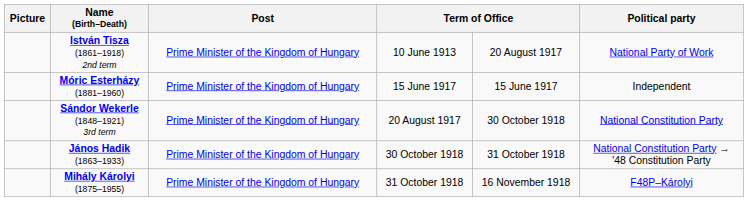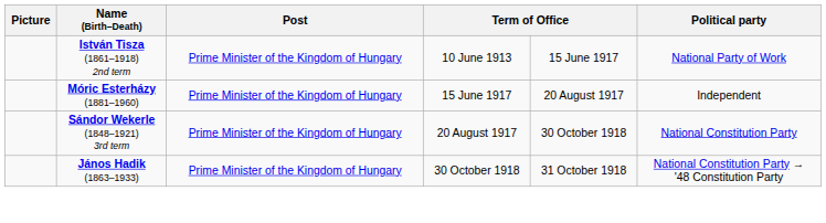 <table class="wikitable" style="width:90%; text-align:center;">
 <tr>
 <th>Picture</th>
 <th>Name<br><small>(Birth–Death)</small></th>
 <th>Post</th>
 <th colspan=2>Term of Office</th>
 <th>Political party</th>
 </tr>
 <tr>
 <td></td>
 <td><strong><a href='#'>István Tisza</a></strong><br><small>(1861–1918)<br><em>2nd term</em></small></td>
 <td><a href='#'>Prime Minister of the Kingdom of Hungary</a></td>
 <td>10 June 1913</td>
-<td>20 August 1917</td>
+<td>15 June 1917</td>
 <td><a href='#'>National Party of Work</a></td>
 </tr>
 <tr>
 <td></td>
 <td><strong><a href='#'>Móric Esterházy</a></strong><br><small>(1881–1960)</small></td>
 <td><a href='#'>Prime Minister of the Kingdom of Hungary</a></td>
 <td>15 June 1917</td>
-<td>15 June 1917</td>
+<td>20 August 1917</td>
 <td>Independent</td>
 </tr>
 <tr>
 <td></td>
 <td><strong><a href='#'>Sándor Wekerle</a></strong><br><small>(1848–1921)<br><em>3rd term</em></small></td>
 <td><a href='#'>Prime Minister of the Kingdom of Hungary</a></td>
 <td>20 August 1917</td>
 <td>30 October 1918</td>
 <td><a href='#'>National Constitution Party</a></td>
 </tr>
 <tr>
 <td></td>
 <td><strong><a href='#'>János Hadik</a></strong><br><small>(1863–1933)</small></td>
 <td><a href='#'>Prime Minister of the Kingdom of Hungary</a></td>
 <td>30 October 1918</td>
 <td>31 October 1918</td>
 <td><a href='#'>National Constitution Party</a> →<br>'48 Constitution Party</td>
 </tr>
-<tr>
-<td></td>
-<td><strong><a href='#'>Mihály Károlyi</a></strong><br><small>(1875–1955)</small></td>
-<td><a href='#'>Prime Minister of the Kingdom of Hungary</a></td>
-<td>31 October 1918</td>
-<td>16 November 1918</td>
-<td><a href='#'>F48P–Károlyi</a></td>
-</tr>
 </table>
